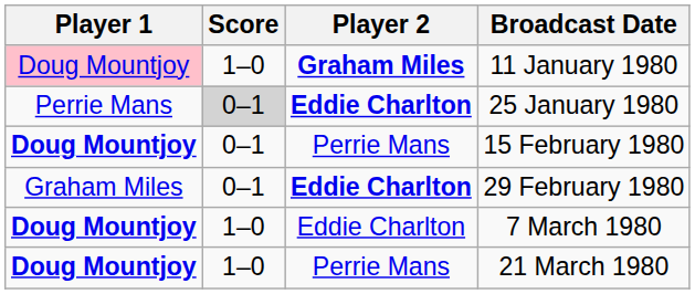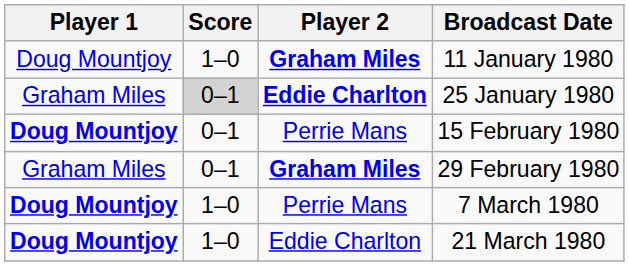 <table class="wikitable" style="text-align: center">
 <tr>
 <th>Player 1</th>
 <th>Score</th>
 <th>Player 2</th>
 <th>Broadcast Date</th>
 </tr>
 <tr>
-<td style="background: pink;"> <a href='#'>Doug Mountjoy</a></td>
+<td> <a href='#'>Doug Mountjoy</a></td>
 <td>1–0</td>
 <td> <strong><a href='#'>Graham Miles</a></strong></td>
 <td>11 January 1980</td>
 </tr>
 <tr>
-<td> <a href='#'>Perrie Mans</a></td>
+<td> <a href='#'>Graham Miles</a></td>
 <td style="background: lightgrey;">0–1</td>
 <td> <strong><a href='#'>Eddie Charlton</a></strong></td>
 <td>25 January 1980</td>
 </tr>
 <tr>
 <td> <strong><a href='#'>Doug Mountjoy</a></strong></td>
 <td>0–1</td>
 <td> <a href='#'>Perrie Mans</a></td>
 <td>15 February 1980</td>
 </tr>
 <tr>
 <td> <a href='#'>Graham Miles</a></td>
 <td>0–1</td>
-<td> <strong><a href='#'>Eddie Charlton</a></strong></td>
+<td> <strong><a href='#'>Graham Miles</a></strong></td>
 <td>29 February 1980</td>
 </tr>
 <tr>
 <td> <strong><a href='#'>Doug Mountjoy</a></strong></td>
 <td>1–0</td>
-<td> <a href='#'>Eddie Charlton</a></td>
+<td> <a href='#'>Perrie Mans</a></td>
 <td>7 March 1980</td>
 </tr>
 <tr>
 <td> <strong><a href='#'>Doug Mountjoy</a></strong></td>
 <td>1–0</td>
-<td> <a href='#'>Perrie Mans</a></td>
+<td> <a href='#'>Eddie Charlton</a></td>
 <td>21 March 1980</td>
 </tr>
 </table>
